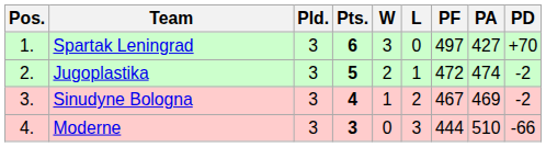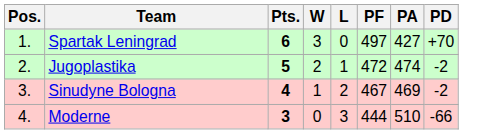 <table class="wikitable" style="text-align:center">
 <tr>
 <th width=15>Pos.</th>
 <th width=220>Team</th>
-<th width=20>Pld.</th>
 <th width=20>Pts.</th>
 <th width=20>W</th>
 <th width=20>L</th>
 <th width=20>PF</th>
 <th width=20>PA</th>
 <th width=20>PD</th>
 </tr>
 <tr style="background: #ccffcc;">
 <td>1.</td>
 <td align=left> <a href='#'>Spartak Leningrad</a></td>
-<td>3</td>
 <td><strong>6</strong></td>
 <td>3</td>
 <td>0</td>
 <td>497</td>
 <td>427</td>
 <td>+70</td>
 </tr>
 <tr style="background: #ccffcc;">
 <td>2.</td>
 <td align=left> <a href='#'>Jugoplastika</a></td>
-<td>3</td>
 <td><strong>5</strong></td>
 <td>2</td>
 <td>1</td>
 <td>472</td>
 <td>474</td>
 <td>-2</td>
 </tr>
 <tr style="background: #ffcccc;">
 <td>3.</td>
 <td align=left> <a href='#'>Sinudyne Bologna</a></td>
-<td>3</td>
 <td><strong>4</strong></td>
 <td>1</td>
 <td>2</td>
 <td>467</td>
 <td>469</td>
 <td>-2</td>
 </tr>
 <tr style="background: #ffcccc;">
 <td>4.</td>
 <td align=left> <a href='#'>Moderne</a></td>
-<td>3</td>
 <td><strong>3</strong></td>
 <td>0</td>
 <td>3</td>
 <td>444</td>
 <td>510</td>
 <td>-66</td>
 </tr>
 </table>
